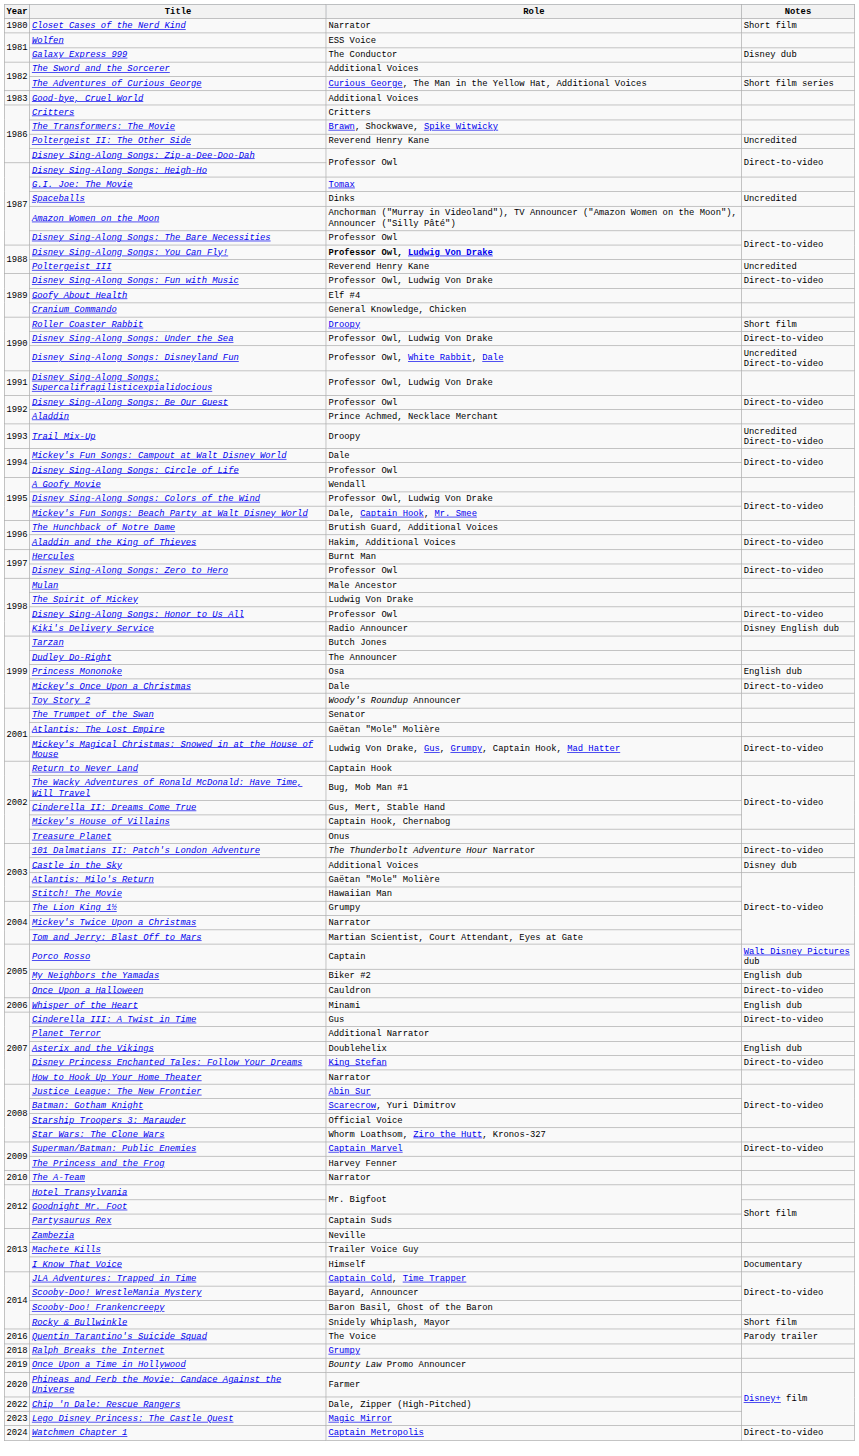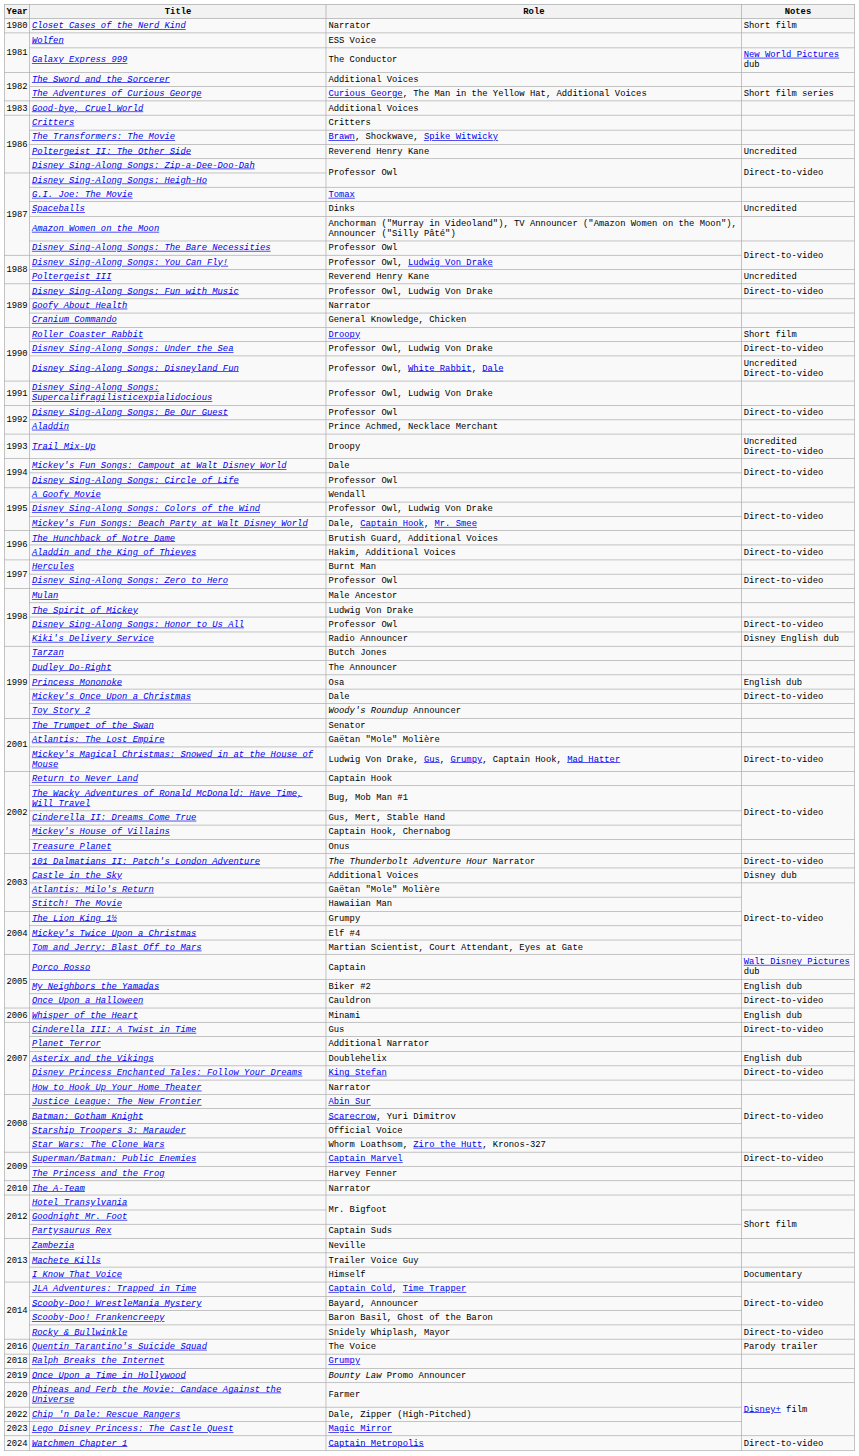 <table class="wikitable sortable">
 <tr style="background:#b0c4de; text-align:center;">
 <th>Year</th>
 <th>Title</th>
 <th>Role</th>
 <th class= "unsortable">Notes</th>
 </tr>
 <tr>
 <td>1980</td>
 <td><em><a href='#'>Closet Cases of the Nerd Kind</a></em></td>
 <td>Narrator</td>
 <td>Short film</td>
 </tr>
 <tr>
 <td rowspan="2">1981</td>
 <td><em><a href='#'>Wolfen</a></em></td>
 <td>ESS Voice</td>
 <td></td>
 </tr>
 <tr>
 <td><em><a href='#'>Galaxy Express 999</a></em></td>
 <td>The Conductor</td>
-<td>Disney dub</td>
+<td><a href='#'>New World Pictures</a> dub</td>
 </tr>
 <tr>
 <td rowspan="2">1982</td>
 <td><em><a href='#'>The Sword and the Sorcerer</a></em></td>
 <td>Additional Voices</td>
 <td></td>
 </tr>
 <tr>
 <td><em><a href='#'>The Adventures of Curious George</a></em></td>
 <td><a href='#'>Curious George</a>, The Man in the Yellow Hat, Additional Voices</td>
 <td>Short film series</td>
 </tr>
 <tr>
 <td>1983</td>
 <td><em><a href='#'>Good-bye, Cruel World</a></em></td>
 <td>Additional Voices</td>
 <td></td>
 </tr>
 <tr>
 <td rowspan="4">1986</td>
 <td><em><a href='#'>Critters</a></em></td>
 <td>Critters</td>
 <td></td>
 </tr>
 <tr>
 <td><em><a href='#'>The Transformers: The Movie</a></em></td>
 <td><a href='#'>Brawn</a>, Shockwave, <a href='#'>Spike Witwicky</a></td>
 <td></td>
 </tr>
 <tr>
 <td><em><a href='#'>Poltergeist II: The Other Side</a></em></td>
 <td>Reverend Henry Kane</td>
 <td>Uncredited</td>
 </tr>
 <tr>
 <td><em><a href='#'>Disney Sing-Along Songs: Zip-a-Dee-Doo-Dah</a></em></td>
 <td rowspan="2">Professor Owl</td>
 <td rowspan="2">Direct-to-video</td>
 </tr>
 <tr>
 <td rowspan="5">1987</td>
 <td><em><a href='#'>Disney Sing-Along Songs: Heigh-Ho</a></em></td>
 </tr>
 <tr>
 <td><em><a href='#'>G.I. Joe: The Movie</a></em></td>
 <td><a href='#'>Tomax</a></td>
 <td></td>
 </tr>
 <tr>
 <td><em><a href='#'>Spaceballs</a></em></td>
 <td>Dinks</td>
 <td>Uncredited</td>
 </tr>
 <tr>
 <td><em><a href='#'>Amazon Women on the Moon</a></em></td>
 <td>Anchorman ("Murray in Videoland"), TV Announcer ("Amazon Women on the Moon"), Announcer ("Silly Pâté")</td>
 <td></td>
 </tr>
 <tr>
 <td><em><a href='#'>Disney Sing-Along Songs: The Bare Necessities</a></em></td>
 <td>Professor Owl</td>
 <td rowspan="2">Direct-to-video</td>
 </tr>
 <tr>
 <td rowspan="2">1988</td>
 <td><em><a href='#'>Disney Sing-Along Songs: You Can Fly!</a></em></td>
-<td><strong>Professor Owl, <a href='#'>Ludwig Von Drake</a></strong></td>
+<td>Professor Owl, <a href='#'>Ludwig Von Drake</a></td>
 </tr>
 <tr>
 <td><em><a href='#'>Poltergeist III</a></em></td>
 <td>Reverend Henry Kane</td>
 <td>Uncredited</td>
 </tr>
 <tr>
 <td rowspan="3">1989</td>
 <td><em><a href='#'>Disney Sing-Along Songs: Fun with Music</a></em></td>
 <td>Professor Owl, Ludwig Von Drake</td>
 <td>Direct-to-video</td>
 </tr>
 <tr>
 <td><em><a href='#'>Goofy About Health</a></em></td>
-<td>Elf #4</td>
+<td>Narrator</td>
 <td></td>
 </tr>
 <tr>
 <td><em><a href='#'>Cranium Commando</a></em></td>
 <td>General Knowledge, Chicken</td>
 <td></td>
 </tr>
 <tr>
 <td rowspan="3">1990</td>
 <td><em><a href='#'>Roller Coaster Rabbit</a></em></td>
 <td><a href='#'>Droopy</a></td>
 <td>Short film</td>
 </tr>
 <tr>
 <td><em><a href='#'>Disney Sing-Along Songs: Under the Sea</a></em></td>
 <td>Professor Owl, Ludwig Von Drake</td>
 <td>Direct-to-video</td>
 </tr>
 <tr>
 <td><em><a href='#'>Disney Sing-Along Songs: Disneyland Fun</a></em></td>
 <td>Professor Owl, <a href='#'>White Rabbit</a>, <a href='#'>Dale</a></td>
 <td>Uncredited<br>Direct-to-video</td>
 </tr>
 <tr>
 <td>1991</td>
 <td><em><a href='#'>Disney Sing-Along Songs: Supercalifragilisticexpialidocious</a></em></td>
 <td>Professor Owl, Ludwig Von Drake</td>
 <td></td>
 </tr>
 <tr>
 <td rowspan="2">1992</td>
 <td><em><a href='#'>Disney Sing-Along Songs: Be Our Guest</a></em></td>
 <td>Professor Owl</td>
 <td>Direct-to-video</td>
 </tr>
 <tr>
 <td><a href='#'><em>Aladdin</em></a></td>
 <td>Prince Achmed, Necklace Merchant</td>
 <td></td>
 </tr>
 <tr>
 <td>1993</td>
 <td><em><a href='#'>Trail Mix-Up</a></em></td>
 <td>Droopy</td>
 <td>Uncredited<br>Direct-to-video</td>
 </tr>
 <tr>
 <td rowspan="2">1994</td>
 <td><em><a href='#'>Mickey's Fun Songs: Campout at Walt Disney World</a></em></td>
 <td>Dale</td>
 <td rowspan="2">Direct-to-video</td>
 </tr>
 <tr>
 <td><em><a href='#'>Disney Sing-Along Songs: Circle of Life</a></em></td>
 <td>Professor Owl</td>
 </tr>
 <tr>
 <td rowspan="3">1995</td>
 <td><em><a href='#'>A Goofy Movie</a></em></td>
 <td>Wendall</td>
 <td></td>
 </tr>
 <tr>
 <td><em><a href='#'>Disney Sing-Along Songs: Colors of the Wind</a></em></td>
 <td>Professor Owl, Ludwig Von Drake</td>
 <td rowspan="2">Direct-to-video</td>
 </tr>
 <tr>
 <td><em><a href='#'>Mickey's Fun Songs: Beach Party at Walt Disney World</a></em></td>
 <td>Dale, <a href='#'>Captain Hook</a>, <a href='#'>Mr. Smee</a></td>
 </tr>
 <tr>
 <td rowspan="2">1996</td>
 <td><em><a href='#'>The Hunchback of Notre Dame</a></em></td>
 <td>Brutish Guard, Additional Voices</td>
 <td></td>
 </tr>
 <tr>
 <td><em><a href='#'>Aladdin and the King of Thieves</a></em></td>
 <td>Hakim, Additional Voices</td>
 <td>Direct-to-video</td>
 </tr>
 <tr>
 <td rowspan="2">1997</td>
 <td><em><a href='#'>Hercules</a></em></td>
 <td>Burnt Man</td>
 <td></td>
 </tr>
 <tr>
 <td><em><a href='#'>Disney Sing-Along Songs: Zero to Hero</a></em></td>
 <td>Professor Owl</td>
 <td>Direct-to-video</td>
 </tr>
 <tr>
 <td rowspan="4">1998</td>
 <td><em><a href='#'>Mulan</a></em></td>
 <td>Male Ancestor</td>
 <td></td>
 </tr>
 <tr>
 <td><em><a href='#'>The Spirit of Mickey</a></em></td>
 <td>Ludwig Von Drake</td>
 <td></td>
 </tr>
 <tr>
 <td><em><a href='#'>Disney Sing-Along Songs: Honor to Us All</a></em></td>
 <td>Professor Owl</td>
 <td>Direct-to-video</td>
 </tr>
 <tr>
 <td><em><a href='#'>Kiki's Delivery Service</a></em></td>
 <td>Radio Announcer</td>
 <td>Disney English dub</td>
 </tr>
 <tr>
 <td rowspan="5">1999</td>
 <td><em><a href='#'>Tarzan</a></em></td>
 <td>Butch Jones</td>
 </tr>
 <tr>
 <td><em><a href='#'>Dudley Do-Right</a></em></td>
 <td>The Announcer</td>
 <td></td>
 </tr>
 <tr>
 <td><em><a href='#'>Princess Mononoke</a></em></td>
 <td>Osa</td>
 <td>English dub</td>
 </tr>
 <tr>
 <td><em><a href='#'>Mickey's Once Upon a Christmas</a></em></td>
 <td>Dale</td>
 <td>Direct-to-video</td>
 </tr>
 <tr>
 <td><em><a href='#'>Toy Story 2</a></em></td>
 <td><em>Woody's Roundup</em> Announcer</td>
 <td></td>
 </tr>
 <tr>
 <td rowspan="3">2001</td>
 <td><em><a href='#'>The Trumpet of the Swan</a></em></td>
 <td>Senator</td>
 <td></td>
 </tr>
 <tr>
 <td><em><a href='#'>Atlantis: The Lost Empire</a></em></td>
 <td>Gaëtan "Mole" Molière</td>
 <td></td>
 </tr>
 <tr>
 <td><em><a href='#'>Mickey's Magical Christmas: Snowed in at the House of Mouse</a></em></td>
 <td>Ludwig Von Drake, <a href='#'>Gus</a>, <a href='#'>Grumpy</a>, Captain Hook, <a href='#'>Mad Hatter</a></td>
 <td>Direct-to-video</td>
 </tr>
 <tr>
 <td rowspan="5">2002</td>
 <td><em><a href='#'>Return to Never Land</a></em></td>
 <td>Captain Hook</td>
 <td></td>
 </tr>
 <tr>
 <td><em><a href='#'>The Wacky Adventures of Ronald McDonald: Have Time, Will Travel</a></em></td>
 <td>Bug, Mob Man #1</td>
 <td rowspan="3">Direct-to-video</td>
 </tr>
 <tr>
 <td><em><a href='#'>Cinderella II: Dreams Come True</a></em></td>
 <td>Gus, Mert, Stable Hand</td>
 </tr>
 <tr>
 <td><em><a href='#'>Mickey's House of Villains</a></em></td>
 <td>Captain Hook, Chernabog</td>
 </tr>
 <tr>
 <td><em><a href='#'>Treasure Planet</a></em></td>
 <td>Onus</td>
 <td></td>
 </tr>
 <tr>
 <td rowspan="4">2003</td>
 <td><em><a href='#'>101 Dalmatians II: Patch's London Adventure</a></em></td>
 <td><em>The Thunderbolt Adventure Hour</em> Narrator</td>
 <td>Direct-to-video</td>
 </tr>
 <tr>
 <td><em><a href='#'>Castle in the Sky</a></em></td>
 <td>Additional Voices</td>
 <td>Disney dub</td>
 </tr>
 <tr>
 <td><em><a href='#'>Atlantis: Milo's Return</a></em></td>
 <td>Gaëtan "Mole" Molière</td>
 <td rowspan="5">Direct-to-video</td>
 </tr>
 <tr>
 <td><em><a href='#'>Stitch! The Movie</a></em></td>
 <td>Hawaiian Man</td>
 </tr>
 <tr>
 <td rowspan="3">2004</td>
 <td><em><a href='#'>The Lion King 1½</a></em></td>
 <td>Grumpy</td>
 </tr>
 <tr>
 <td><em><a href='#'>Mickey's Twice Upon a Christmas</a></em></td>
-<td>Narrator</td>
+<td>Elf #4</td>
 </tr>
 <tr>
 <td><em><a href='#'>Tom and Jerry: Blast Off to Mars</a></em></td>
 <td>Martian Scientist, Court Attendant, Eyes at Gate</td>
 </tr>
 <tr>
 <td rowspan="3">2005</td>
 <td><em><a href='#'>Porco Rosso</a></em></td>
 <td>Captain</td>
 <td><a href='#'>Walt Disney Pictures</a> dub</td>
 </tr>
 <tr>
 <td><em><a href='#'>My Neighbors the Yamadas</a></em></td>
 <td>Biker #2</td>
 <td>English dub</td>
 </tr>
 <tr>
 <td><em><a href='#'>Once Upon a Halloween</a></em></td>
 <td>Cauldron</td>
 <td>Direct-to-video</td>
 </tr>
 <tr>
 <td>2006</td>
 <td><em><a href='#'>Whisper of the Heart</a></em></td>
 <td>Minami</td>
 <td>English dub</td>
 </tr>
 <tr>
 <td rowspan="5">2007</td>
 <td><em><a href='#'>Cinderella III: A Twist in Time</a></em></td>
 <td>Gus</td>
 <td>Direct-to-video</td>
 </tr>
 <tr>
 <td><em><a href='#'>Planet Terror</a></em></td>
 <td>Additional Narrator</td>
 <td></td>
 </tr>
 <tr>
 <td><em><a href='#'>Asterix and the Vikings</a></em></td>
 <td>Doublehelix</td>
 <td>English dub</td>
 </tr>
 <tr>
 <td><em><a href='#'>Disney Princess Enchanted Tales: Follow Your Dreams</a></em></td>
 <td><a href='#'>King Stefan</a></td>
 <td>Direct-to-video</td>
 </tr>
 <tr>
 <td><em><a href='#'>How to Hook Up Your Home Theater</a></em></td>
 <td>Narrator</td>
 <td></td>
 </tr>
 <tr>
 <td rowspan="4">2008</td>
 <td><em><a href='#'>Justice League: The New Frontier</a></em></td>
 <td><a href='#'>Abin Sur</a></td>
 <td rowspan="3">Direct-to-video</td>
 </tr>
 <tr>
 <td><em><a href='#'>Batman: Gotham Knight</a></em></td>
 <td><a href='#'>Scarecrow</a>, Yuri Dimitrov</td>
 </tr>
 <tr>
 <td><em><a href='#'>Starship Troopers 3: Marauder</a></em></td>
 <td>Official Voice</td>
 </tr>
 <tr>
 <td><em><a href='#'>Star Wars: The Clone Wars</a></em></td>
 <td>Whorm Loathsom, <a href='#'>Ziro the Hutt</a>, Kronos-327</td>
 <td></td>
 </tr>
 <tr>
 <td rowspan="2">2009</td>
 <td><em><a href='#'>Superman/Batman: Public Enemies</a></em></td>
 <td><a href='#'>Captain Marvel</a></td>
 <td>Direct-to-video</td>
 </tr>
 <tr>
 <td><em><a href='#'>The Princess and the Frog</a></em></td>
 <td>Harvey Fenner</td>
 <td></td>
 </tr>
 <tr>
 <td>2010</td>
 <td><em><a href='#'>The A-Team</a></em></td>
 <td>Narrator</td>
 <td></td>
 </tr>
 <tr>
 <td rowspan="3">2012</td>
 <td><em><a href='#'>Hotel Transylvania</a></em></td>
 <td rowspan="2">Mr. Bigfoot</td>
 <td></td>
 </tr>
 <tr>
 <td><em><a href='#'>Goodnight Mr. Foot</a></em></td>
 <td rowspan="2">Short film</td>
 </tr>
 <tr>
 <td><em><a href='#'>Partysaurus Rex</a></em></td>
 <td>Captain Suds</td>
 </tr>
 <tr>
 <td rowspan="3">2013</td>
 <td><em><a href='#'>Zambezia</a></em></td>
 <td>Neville</td>
 <td></td>
 </tr>
 <tr>
 <td><em><a href='#'>Machete Kills</a></em></td>
 <td>Trailer Voice Guy</td>
 <td></td>
 </tr>
 <tr>
 <td><em><a href='#'>I Know That Voice</a></em></td>
 <td>Himself</td>
 <td>Documentary</td>
 </tr>
 <tr>
 <td rowspan="4">2014</td>
 <td><em><a href='#'>JLA Adventures: Trapped in Time</a></em></td>
 <td><a href='#'>Captain Cold</a>, <a href='#'>Time Trapper</a></td>
 <td rowspan="3">Direct-to-video</td>
 </tr>
 <tr>
 <td><em><a href='#'>Scooby-Doo! WrestleMania Mystery</a></em></td>
 <td>Bayard, Announcer</td>
 </tr>
 <tr>
 <td><em><a href='#'>Scooby-Doo! Frankencreepy</a></em></td>
 <td>Baron Basil, Ghost of the Baron</td>
 </tr>
 <tr>
 <td><em><a href='#'>Rocky & Bullwinkle</a></em></td>
 <td>Snidely Whiplash, Mayor</td>
-<td>Short film</td>
+<td>Direct-to-video</td>
 </tr>
 <tr>
 <td>2016</td>
 <td><em><a href='#'>Quentin Tarantino's Suicide Squad</a></em></td>
 <td>The Voice</td>
 <td>Parody trailer</td>
 </tr>
 <tr>
 <td>2018</td>
 <td><em><a href='#'>Ralph Breaks the Internet</a></em></td>
 <td><a href='#'>Grumpy</a></td>
 <td></td>
 </tr>
 <tr>
 <td>2019</td>
 <td><em><a href='#'>Once Upon a Time in Hollywood</a></em></td>
 <td><em>Bounty Law</em> Promo Announcer</td>
 <td></td>
 </tr>
 <tr>
 <td>2020</td>
 <td><em><a href='#'>Phineas and Ferb the Movie: Candace Against the Universe</a></em></td>
 <td>Farmer</td>
 <td rowspan="3"><a href='#'>Disney+</a> film</td>
 </tr>
 <tr>
 <td>2022</td>
 <td><em><a href='#'>Chip 'n Dale: Rescue Rangers</a></em></td>
 <td>Dale, Zipper (High-Pitched)</td>
 </tr>
 <tr>
 <td>2023</td>
 <td><em><a href='#'>Lego Disney Princess: The Castle Quest</a></em></td>
 <td><a href='#'>Magic Mirror</a></td>
 </tr>
 <tr>
 <td>2024</td>
 <td><em><a href='#'>Watchmen Chapter 1</a></em></td>
 <td><a href='#'>Captain Metropolis</a></td>
 <td>Direct-to-video</td>
 </tr>
 </table>
